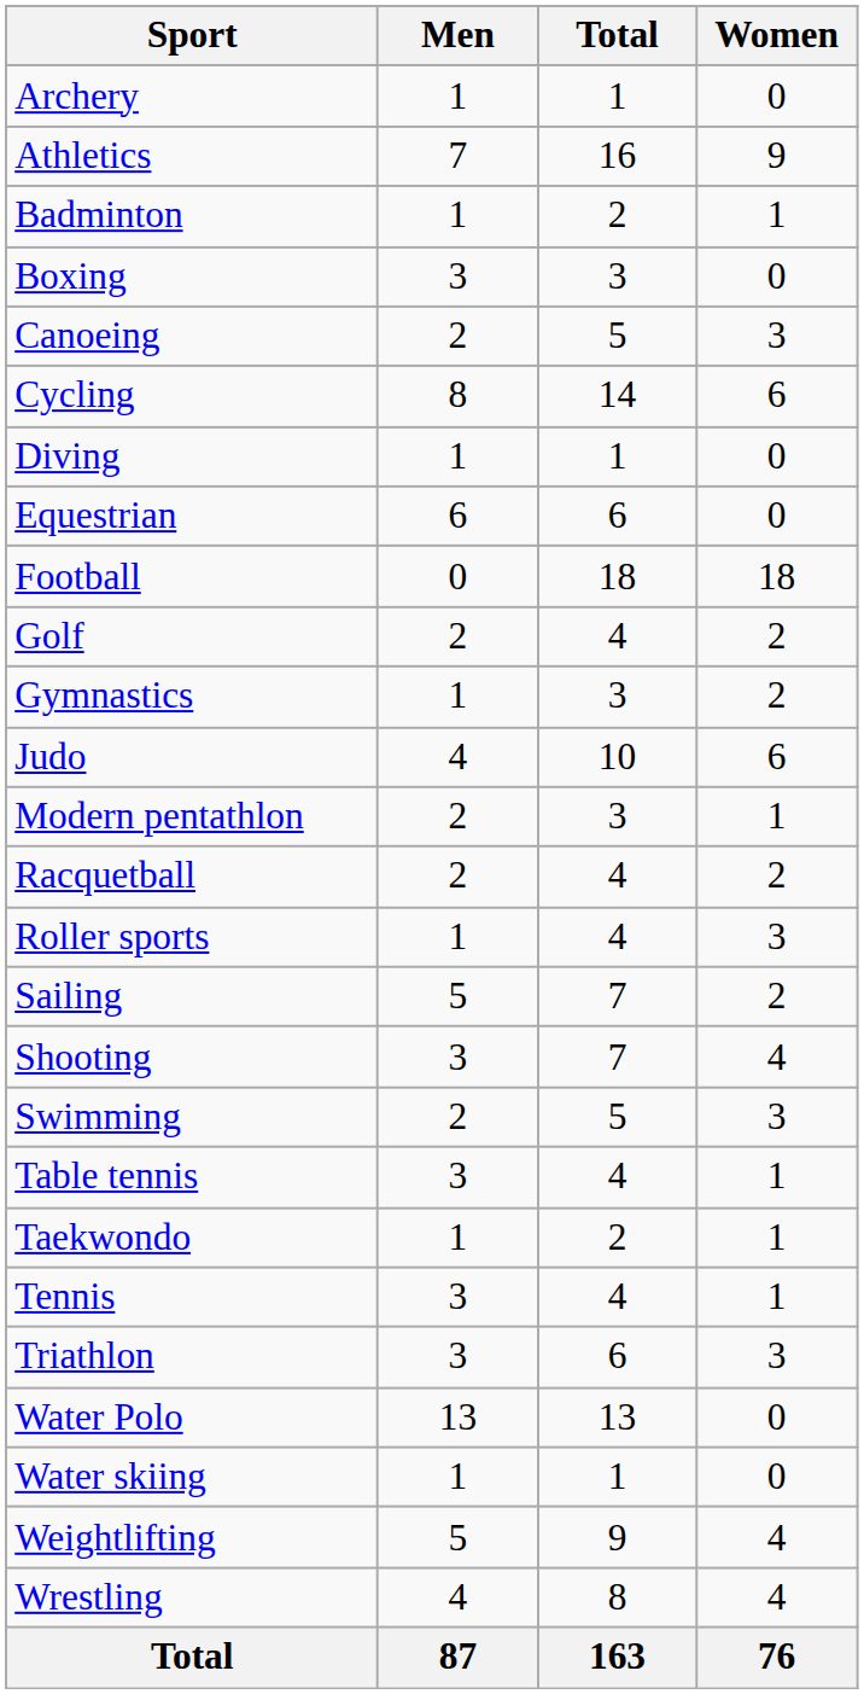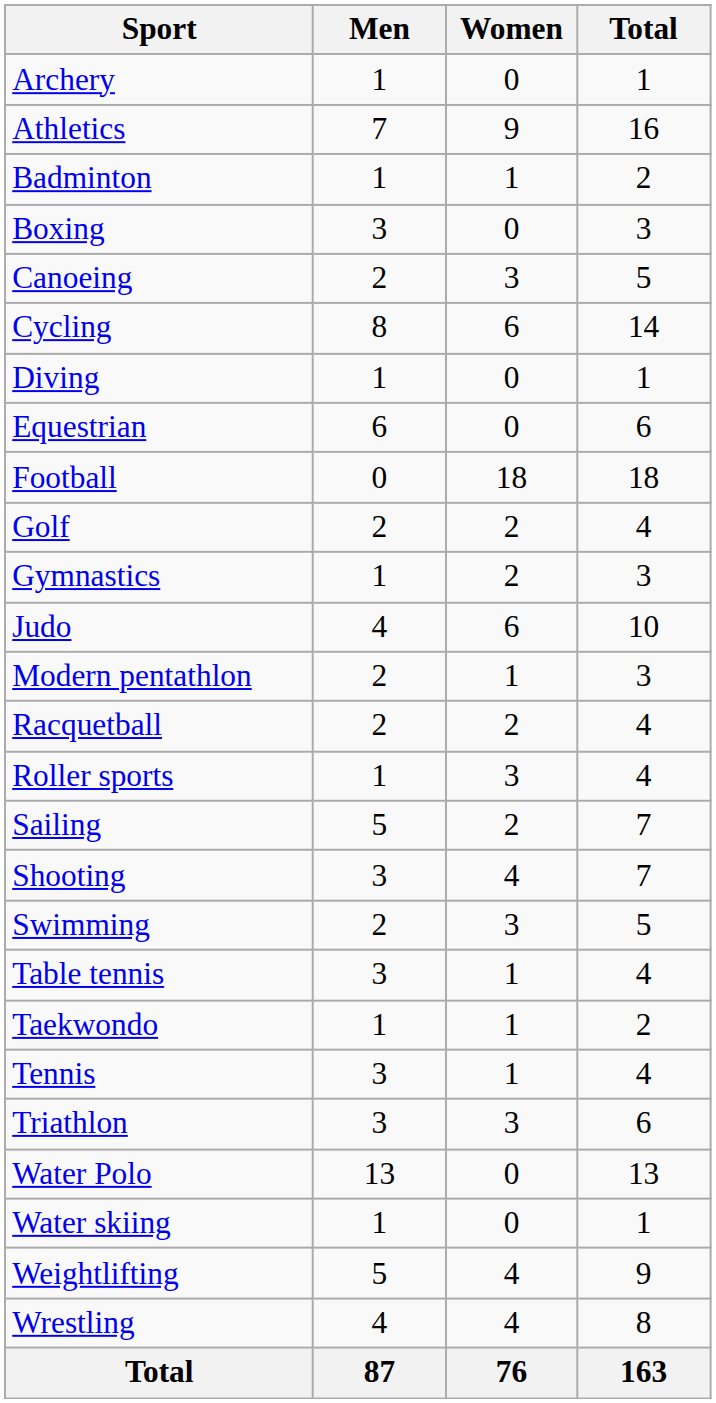 <table class="wikitable sortable" style="text-align:center">
 <tr>
 <th width=150>Sport</th>
 <th width=60>Men</th>
+<th width=60>Women</th>
 <th width=60>Total</th>
-<th width=60>Women</th>
 </tr>
 <tr>
 <td align=left><a href='#'>Archery</a></td>
 <td>1</td>
+<td>0</td>
 <td>1</td>
-<td>0</td>
 </tr>
 <tr>
 <td align=left><a href='#'>Athletics</a></td>
 <td>7</td>
+<td>9</td>
 <td>16</td>
-<td>9</td>
 </tr>
 <tr>
 <td align=left><a href='#'>Badminton</a></td>
 <td>1</td>
+<td>1</td>
 <td>2</td>
-<td>1</td>
 </tr>
 <tr>
 <td align=left><a href='#'>Boxing</a></td>
 <td>3</td>
+<td>0</td>
 <td>3</td>
-<td>0</td>
 </tr>
 <tr>
 <td align=left><a href='#'>Canoeing</a></td>
 <td>2</td>
+<td>3</td>
 <td>5</td>
-<td>3</td>
 </tr>
 <tr>
 <td align=left><a href='#'>Cycling</a></td>
 <td>8</td>
+<td>6</td>
 <td>14</td>
-<td>6</td>
 </tr>
 <tr>
 <td align=left><a href='#'>Diving</a></td>
 <td>1</td>
+<td>0</td>
 <td>1</td>
-<td>0</td>
 </tr>
 <tr>
 <td align=left><a href='#'>Equestrian</a></td>
 <td>6</td>
+<td>0</td>
 <td>6</td>
-<td>0</td>
 </tr>
 <tr>
 <td align=left><a href='#'>Football</a></td>
 <td>0</td>
 <td>18</td>
 <td>18</td>
 </tr>
 <tr>
 <td align=left><a href='#'>Golf</a></td>
 <td>2</td>
+<td>2</td>
 <td>4</td>
-<td>2</td>
 </tr>
 <tr>
 <td align=left><a href='#'>Gymnastics</a></td>
 <td>1</td>
+<td>2</td>
 <td>3</td>
-<td>2</td>
 </tr>
 <tr>
 <td align=left><a href='#'>Judo</a></td>
 <td>4</td>
+<td>6</td>
 <td>10</td>
-<td>6</td>
 </tr>
 <tr>
 <td align=left><a href='#'>Modern pentathlon</a></td>
 <td>2</td>
+<td>1</td>
 <td>3</td>
-<td>1</td>
 </tr>
 <tr>
 <td align=left><a href='#'>Racquetball</a></td>
 <td>2</td>
+<td>2</td>
 <td>4</td>
-<td>2</td>
 </tr>
 <tr>
 <td align=left><a href='#'>Roller sports</a></td>
 <td>1</td>
+<td>3</td>
 <td>4</td>
-<td>3</td>
 </tr>
 <tr>
 <td align=left><a href='#'>Sailing</a></td>
 <td>5</td>
+<td>2</td>
 <td>7</td>
-<td>2</td>
 </tr>
 <tr>
 <td align=left><a href='#'>Shooting</a></td>
 <td>3</td>
+<td>4</td>
 <td>7</td>
-<td>4</td>
 </tr>
 <tr>
 <td align=left><a href='#'>Swimming</a></td>
 <td>2</td>
+<td>3</td>
 <td>5</td>
-<td>3</td>
 </tr>
 <tr>
 <td align=left><a href='#'>Table tennis</a></td>
 <td>3</td>
+<td>1</td>
 <td>4</td>
-<td>1</td>
 </tr>
 <tr>
 <td align=left><a href='#'>Taekwondo</a></td>
 <td>1</td>
+<td>1</td>
 <td>2</td>
-<td>1</td>
 </tr>
 <tr>
 <td align=left><a href='#'>Tennis</a></td>
 <td>3</td>
+<td>1</td>
 <td>4</td>
-<td>1</td>
 </tr>
 <tr>
 <td align=left><a href='#'>Triathlon</a></td>
 <td>3</td>
+<td>3</td>
 <td>6</td>
-<td>3</td>
 </tr>
 <tr>
 <td align=left><a href='#'>Water Polo</a></td>
 <td>13</td>
+<td>0</td>
 <td>13</td>
-<td>0</td>
 </tr>
 <tr>
 <td align=left><a href='#'>Water skiing</a></td>
 <td>1</td>
+<td>0</td>
 <td>1</td>
-<td>0</td>
 </tr>
 <tr>
 <td align=left><a href='#'>Weightlifting</a></td>
 <td>5</td>
+<td>4</td>
 <td>9</td>
-<td>4</td>
 </tr>
 <tr>
 <td align=left><a href='#'>Wrestling</a></td>
 <td>4</td>
+<td>4</td>
 <td>8</td>
-<td>4</td>
 </tr>
 <tr>
 <th>Total</th>
 <th>87</th>
+<th>76</th>
 <th>163</th>
-<th>76</th>
 </tr>
 </table>
